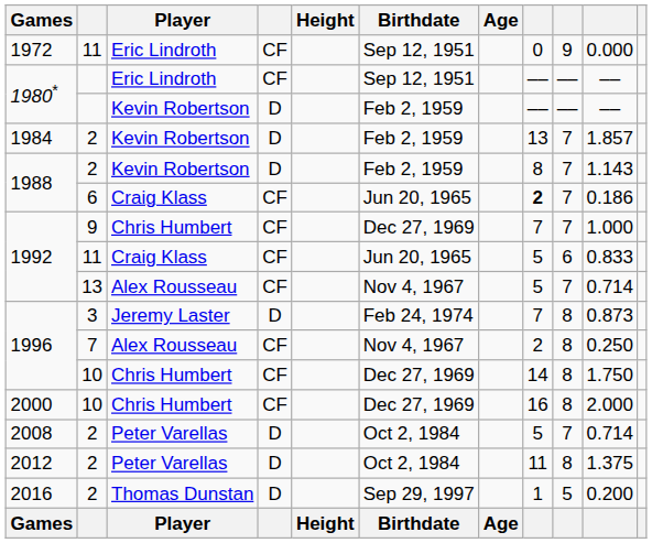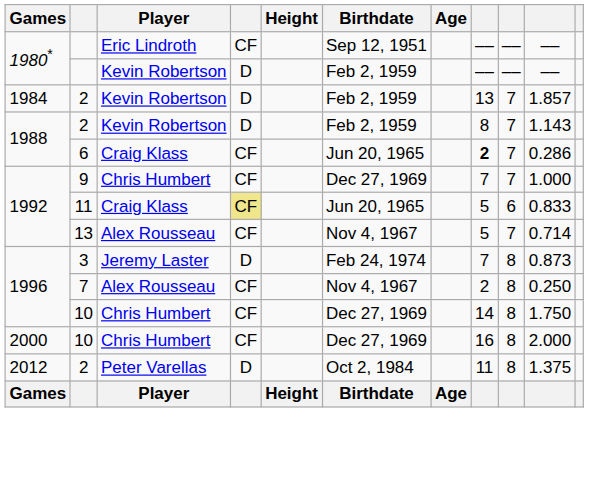 <table class="wikitable sortable" style="text-align: left; font-size: 90%; margin-left: 1em;">
 <tr>
 <th>Games</th>
 <th></th>
 <th>Player</th>
 <th></th>
 <th>Height</th>
 <th>Birthdate</th>
 <th>Age</th>
 <th></th>
 <th></th>
 <th></th>
 <th></th>
-</tr>
-<tr>
-<td>1972 </td>
-<td style="text-align: center;">11</td>
-<td data-sort-value="Lindroth, Eric"><a href='#'>Eric Lindroth</a></td>
-<td style="text-align: center;">CF</td>
-<td></td>
-<td>Sep 12, 1951</td>
-<td></td>
-<td style="text-align: center;">0</td>
-<td style="text-align: center;">9</td>
-<td style="text-align: center;">0.000</td>
-<td></td>
 </tr>
 <tr>
 <td rowspan="2"><em>1980</em><sup>*</sup></td>
 <td style="text-align: center;"></td>
 <td data-sort-value="Lindroth, Eric"><a href='#'>Eric Lindroth</a></td>
 <td style="text-align: center;">CF</td>
 <td></td>
 <td>Sep 12, 1951</td>
 <td></td>
 <td style="text-align: center;">––</td>
 <td style="text-align: center;">––</td>
 <td style="text-align: center;">––</td>
 <td></td>
 </tr>
 <tr>
 <td style="text-align: center;"></td>
 <td data-sort-value="Robertson, Kevin"><a href='#'>Kevin Robertson</a></td>
 <td style="text-align: center;">D</td>
 <td></td>
 <td>Feb 2, 1959</td>
 <td></td>
 <td style="text-align: center;">––</td>
 <td style="text-align: center;">––</td>
 <td style="text-align: center;">––</td>
 <td></td>
 </tr>
 <tr>
 <td>1984 </td>
 <td style="text-align: center;">2</td>
 <td data-sort-value="Robertson, Kevin"><a href='#'>Kevin Robertson</a></td>
 <td style="text-align: center;">D</td>
 <td></td>
 <td>Feb 2, 1959</td>
 <td></td>
 <td style="text-align: center;">13</td>
 <td style="text-align: center;">7</td>
 <td style="text-align: center;">1.857</td>
 <td></td>
 </tr>
 <tr>
 <td rowspan="2">1988 </td>
 <td style="text-align: center;">2</td>
 <td data-sort-value="Robertson, Kevin"><a href='#'>Kevin Robertson</a></td>
 <td style="text-align: center;">D</td>
 <td></td>
 <td>Feb 2, 1959</td>
 <td></td>
 <td style="text-align: center;">8</td>
 <td style="text-align: center;">7</td>
 <td style="text-align: center;">1.143</td>
 <td></td>
 </tr>
 <tr>
 <td style="text-align: center;">6</td>
 <td data-sort-value="Klass, Craig"><a href='#'>Craig Klass</a></td>
 <td style="text-align: center;">CF</td>
 <td></td>
 <td>Jun 20, 1965</td>
 <td></td>
 <td style="text-align: center;"><strong>2</strong></td>
 <td style="text-align: center;">7</td>
-<td style="text-align: center;">0.186</td>
+<td style="text-align: center;">0.286</td>
 <td></td>
 </tr>
 <tr>
 <td rowspan="3">1992</td>
 <td style="text-align: center;">9</td>
 <td data-sort-value="Humbert, Chris"><a href='#'>Chris Humbert</a></td>
 <td style="text-align: center;">CF</td>
 <td></td>
 <td>Dec 27, 1969</td>
 <td></td>
 <td style="text-align: center;">7</td>
 <td style="text-align: center;">7</td>
 <td style="text-align: center;">1.000</td>
 <td></td>
 </tr>
 <tr>
 <td style="text-align: center;">11</td>
 <td data-sort-value="Klass, Craig"><a href='#'>Craig Klass</a></td>
-<td style="text-align: center;">CF</td>
+<td style="background: khaki; text-align: center;">CF</td>
 <td></td>
 <td>Jun 20, 1965</td>
 <td></td>
 <td style="text-align: center;">5</td>
 <td style="text-align: center;">6</td>
 <td style="text-align: center;">0.833</td>
 <td></td>
 </tr>
 <tr>
 <td style="text-align: center;">13</td>
 <td data-sort-value="Rousseau, Alex"><a href='#'>Alex Rousseau</a></td>
 <td style="text-align: center;">CF</td>
 <td></td>
 <td>Nov 4, 1967</td>
 <td></td>
 <td style="text-align: center;">5</td>
 <td style="text-align: center;">7</td>
 <td style="text-align: center;">0.714</td>
 <td></td>
 </tr>
 <tr>
 <td rowspan="3">1996</td>
 <td style="text-align: center;">3</td>
 <td data-sort-value="Laster, Jeremy"><a href='#'>Jeremy Laster</a></td>
 <td style="text-align: center;">D</td>
 <td></td>
 <td>Feb 24, 1974</td>
 <td></td>
 <td style="text-align: center;">7</td>
 <td style="text-align: center;">8</td>
 <td style="text-align: center;">0.873</td>
 <td></td>
 </tr>
 <tr>
 <td style="text-align: center;">7</td>
 <td data-sort-value="Rousseau, Alex"><a href='#'>Alex Rousseau</a></td>
 <td style="text-align: center;">CF</td>
 <td></td>
 <td>Nov 4, 1967</td>
 <td></td>
 <td style="text-align: center;">2</td>
 <td style="text-align: center;">8</td>
 <td style="text-align: center;">0.250</td>
 <td></td>
 </tr>
 <tr>
 <td style="text-align: center;">10</td>
 <td data-sort-value="Humbert, Chris"><a href='#'>Chris Humbert</a></td>
 <td style="text-align: center;">CF</td>
 <td></td>
 <td>Dec 27, 1969</td>
 <td></td>
 <td style="text-align: center;">14</td>
 <td style="text-align: center;">8</td>
 <td style="text-align: center;">1.750</td>
 <td></td>
 </tr>
 <tr>
 <td>2000</td>
 <td style="text-align: center;">10</td>
 <td data-sort-value="Humbert, Chris"><a href='#'>Chris Humbert</a></td>
 <td style="text-align: center;">CF</td>
 <td></td>
 <td>Dec 27, 1969</td>
 <td></td>
 <td style="text-align: center;">16</td>
 <td style="text-align: center;">8</td>
 <td style="text-align: center;">2.000</td>
 <td></td>
 </tr>
 <tr>
-<td>2008 </td>
-<td style="text-align: center;">2</td>
-<td data-sort-value="Varellas, Peter"><a href='#'>Peter Varellas</a></td>
-<td style="text-align: center;">D</td>
-<td></td>
-<td>Oct 2, 1984</td>
-<td></td>
-<td style="text-align: center;">5</td>
-<td style="text-align: center;">7</td>
-<td style="text-align: center;">0.714</td>
-<td></td>
-</tr>
-<tr>
 <td>2012</td>
 <td style="text-align: center;">2</td>
 <td data-sort-value="Varellas, Peter"><a href='#'>Peter Varellas</a></td>
 <td style="text-align: center;">D</td>
 <td></td>
 <td>Oct 2, 1984</td>
 <td></td>
 <td style="text-align: center;">11</td>
 <td style="text-align: center;">8</td>
 <td style="text-align: center;">1.375</td>
-<td></td>
-</tr>
-<tr>
-<td>2016</td>
-<td style="text-align: center;">2</td>
-<td data-sort-value="Dunstan, Thomas"><a href='#'>Thomas Dunstan</a></td>
-<td style="text-align: center;">D</td>
-<td></td>
-<td>Sep 29, 1997</td>
-<td></td>
-<td style="text-align: center;">1</td>
-<td style="text-align: center;">5</td>
-<td style="text-align: center;">0.200</td>
 <td></td>
 </tr>
 <tr>
 <th>Games</th>
 <th></th>
 <th>Player</th>
 <th></th>
 <th>Height</th>
 <th>Birthdate</th>
 <th>Age</th>
 <th></th>
 <th></th>
 <th></th>
 <th></th>
 </tr>
 </table>
